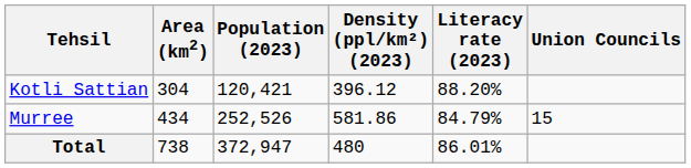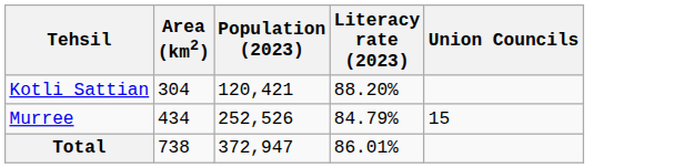 <table class="wikitable sortable static-row-numbers static-row-header-hash">
 <tr>
 <th>Tehsil</th>
 <th>Area<br>(km<sup>2</sup>)</th>
 <th>Population<br>(2023)</th>
-<th>Density<br>(ppl/km²)<br>(2023)</th>
 <th>Literacy<br>rate<br>(2023)</th>
 <th>Union Councils</th>
 </tr>
 <tr>
 <td><a href='#'>Kotli Sattian</a></td>
 <td>304</td>
 <td>120,421</td>
-<td>396.12</td>
 <td>88.20%</td>
 <td></td>
 </tr>
 <tr>
 <td><a href='#'>Murree</a></td>
 <td>434</td>
 <td>252,526</td>
-<td>581.86</td>
 <td>84.79%</td>
 <td>15</td>
 </tr>
 <tr>
 <th>Total</th>
 <td>738</td>
 <td>372,947</td>
-<td>480</td>
 <td>86.01%</td>
 <td></td>
 </tr>
 </table>
